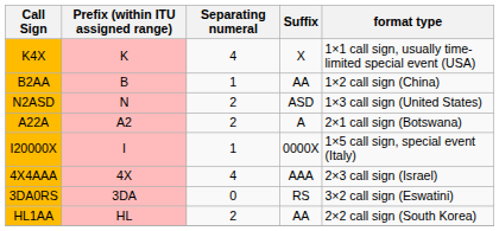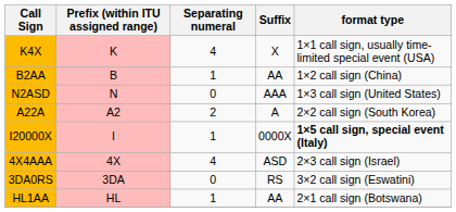 <table class=wikitable style="margin: 1em auto 1em auto;">
 <tr>
 <th>Call Sign</th>
 <th>Prefix (within ITU assigned range)</th>
 <th>Separating numeral</th>
 <th>Suffix</th>
 <th>format type</th>
 </tr>
 <tr>
 <td style="background: #ffbb00;" align="center">K4X</td>
 <td style="background: #ffbbbb;" align="center">K</td>
 <td align="center">4</td>
 <td align="center">X</td>
 <td>1×1 call sign, usually time-limited special event (USA)</td>
 </tr>
 <tr>
 <td style="background: #ffbb00;" align="center">B2AA</td>
 <td style="background: #ffbbbb;" align="center">B</td>
 <td align="center">1</td>
 <td align="center">AA</td>
 <td>1×2 call sign (China)</td>
 </tr>
 <tr>
 <td style="background: #ffbb00;" align="center">N2ASD</td>
 <td style="background: #ffbbbb;" align="center">N</td>
-<td align="center">2</td>
-<td align="center">ASD</td>
+<td align="center">0</td>
+<td align="center">AAA</td>
 <td>1×3 call sign (United States)</td>
 </tr>
 <tr>
 <td style="background: #ffbb00;" align="center">A22A</td>
 <td style="background: #ffbbbb;" align="center">A2</td>
 <td align="center">2</td>
 <td align="center">A</td>
-<td>2×1 call sign (Botswana)</td>
+<td>2×2 call sign (South Korea)</td>
 </tr>
 <tr>
 <td style="background: #ffbb00;" align="center">I20000X</td>
 <td style="background: #ffbbbb;" align="center">I</td>
 <td align="center">1</td>
 <td align="center">0000X</td>
-<td>1×5 call sign, special event (Italy)</td>
+<td><strong>1×5 call sign, special event (Italy)</strong></td>
 </tr>
 <tr>
 <td style="background: #ffbb00;" align="center">4X4AAA</td>
 <td style="background: #ffbbbb;" align="center">4X</td>
 <td align="center">4</td>
-<td align="center">AAA</td>
+<td align="center">ASD</td>
 <td>2×3 call sign (Israel)</td>
 </tr>
 <tr>
 <td style="background: #ffbb00;" align="center">3DA0RS</td>
 <td style="background: #ffbbbb;" align="center">3DA</td>
 <td align="center">0</td>
 <td align="center">RS</td>
 <td>3×2 call sign (Eswatini)</td>
 </tr>
 <tr>
 <td style="background: #ffbb00;" align="center">HL1AA</td>
 <td style="background: #ffbbbb;" align="center">HL</td>
-<td align="center">2</td>
+<td align="center">1</td>
 <td align="center">AA</td>
-<td>2×2 call sign (South Korea)</td>
+<td>2×1 call sign (Botswana)</td>
 </tr>
 <tr>
 </tr>
 </table>
